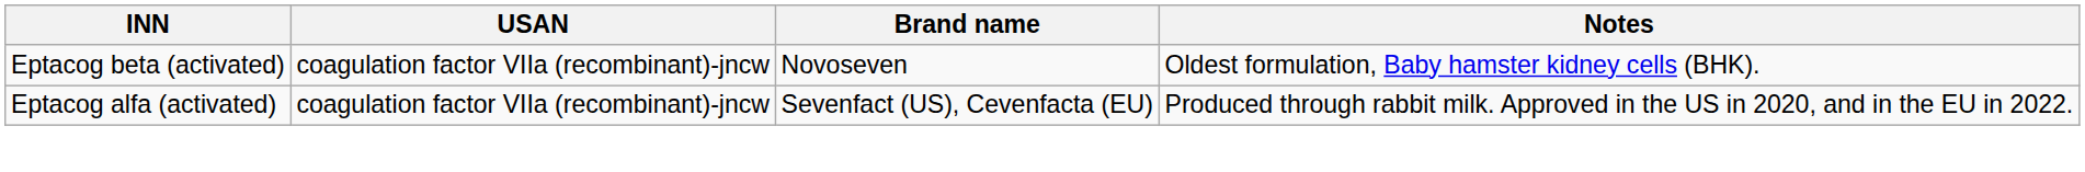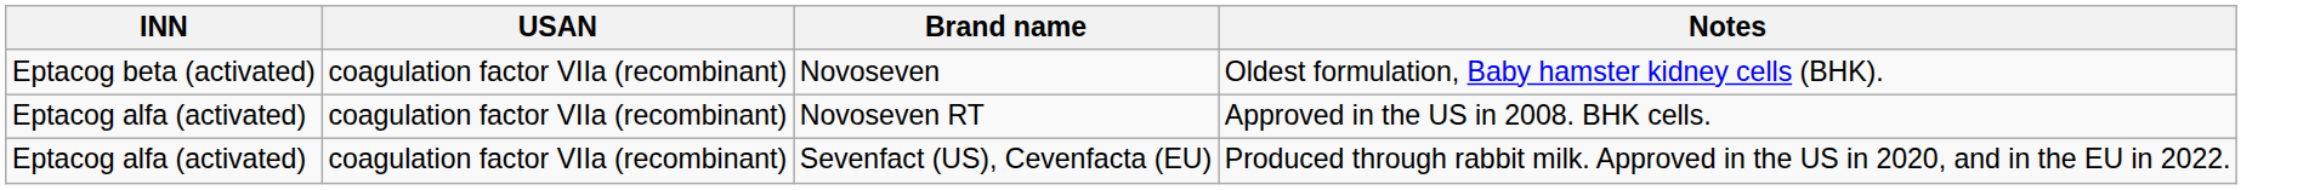 <table class=wikitable>
 <tr>
 <th>INN</th>
 <th>USAN</th>
 <th>Brand name</th>
 <th>Notes</th>
 </tr>
 <tr>
 <td>Eptacog beta (activated)</td>
-<td>coagulation factor VIIa (recombinant)-jncw</td>
+<td>coagulation factor VIIa (recombinant)</td>
 <td>Novoseven</td>
 <td>Oldest formulation, <a href='#'>Baby hamster kidney cells</a> (BHK).</td>
 </tr>
 <tr>
 <td>Eptacog alfa (activated)</td>
-<td>coagulation factor VIIa (recombinant)-jncw</td>
+<td>coagulation factor VIIa (recombinant)</td>
+<td>Novoseven RT</td>
+<td>Approved in the US in 2008. BHK cells.</td>
+</tr>
+<tr>
+<td>Eptacog alfa (activated)</td>
+<td>coagulation factor VIIa (recombinant)</td>
 <td>Sevenfact (US), Cevenfacta (EU)</td>
 <td>Produced through rabbit milk. Approved in the US in 2020, and in the EU in 2022.</td>
 </tr>
 </table>
